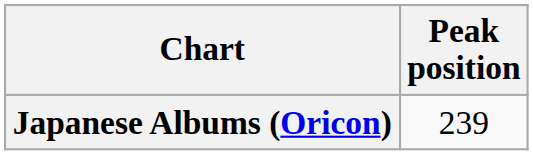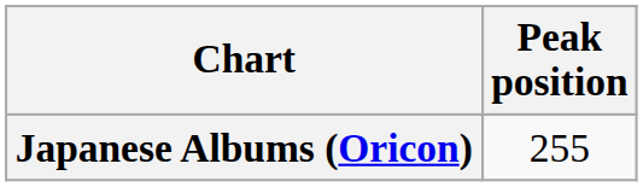 <table class="wikitable plainrowheaders sortable" style="text-align:center;" border="1">
 <tr>
 <th scope="col">Chart</th>
 <th scope="col">Peak<br>position</th>
 </tr>
 <tr>
 <th scope="row">Japanese Albums (<a href='#'>Oricon</a>)</th>
-<td>239</td>
+<td>255</td>
 </tr>
 </table>
